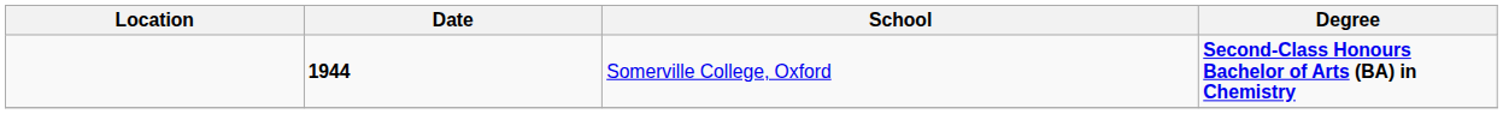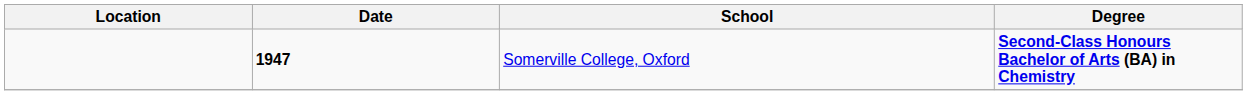 <table class="wikitable" style="width:100%;">
 <tr>
 <th style="width:20%;">Location</th>
 <th style="width:20%;">Date</th>
 <th style="width:40%;">School</th>
 <th style="width:20%;">Degree</th>
 </tr>
 <tr>
 <td></td>
-<td><strong>1944</strong></td>
+<td><strong>1947</strong></td>
 <td><a href='#'>Somerville College, Oxford</a></td>
 <td><strong><a href='#'>Second-Class Honours</a> <a href='#'>Bachelor of Arts</a> (BA) in <a href='#'>Chemistry</a></strong></td>
 </tr>
 <tr>
 </tr>
 </table>
